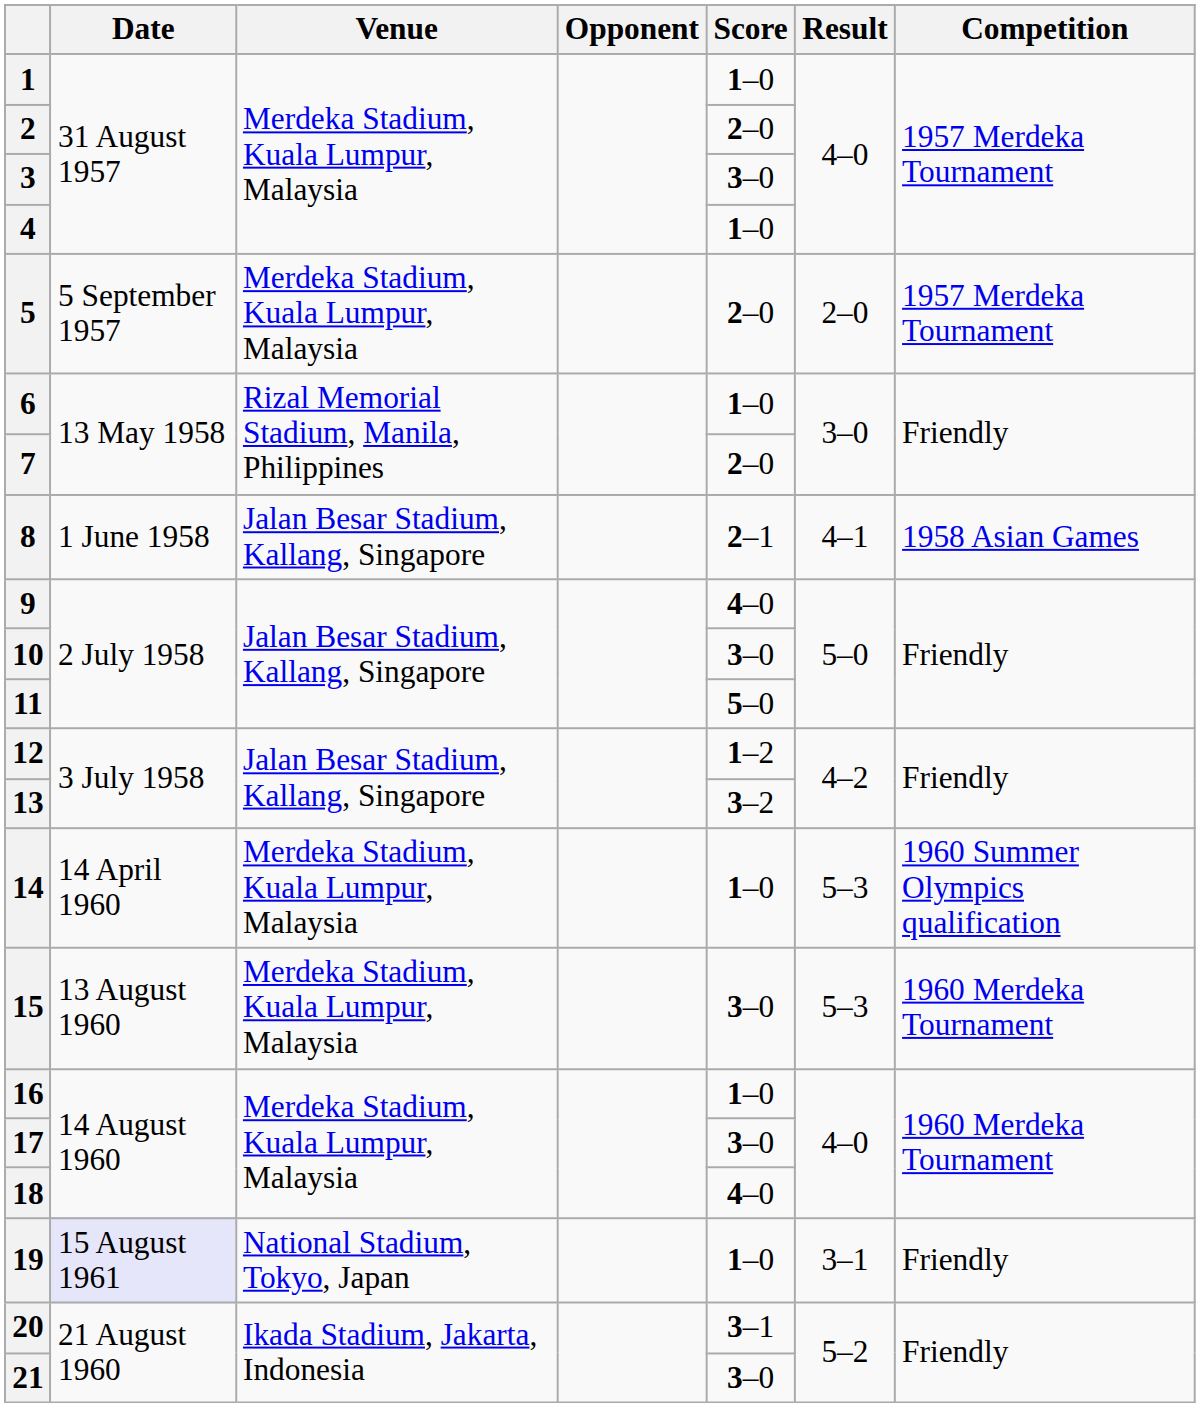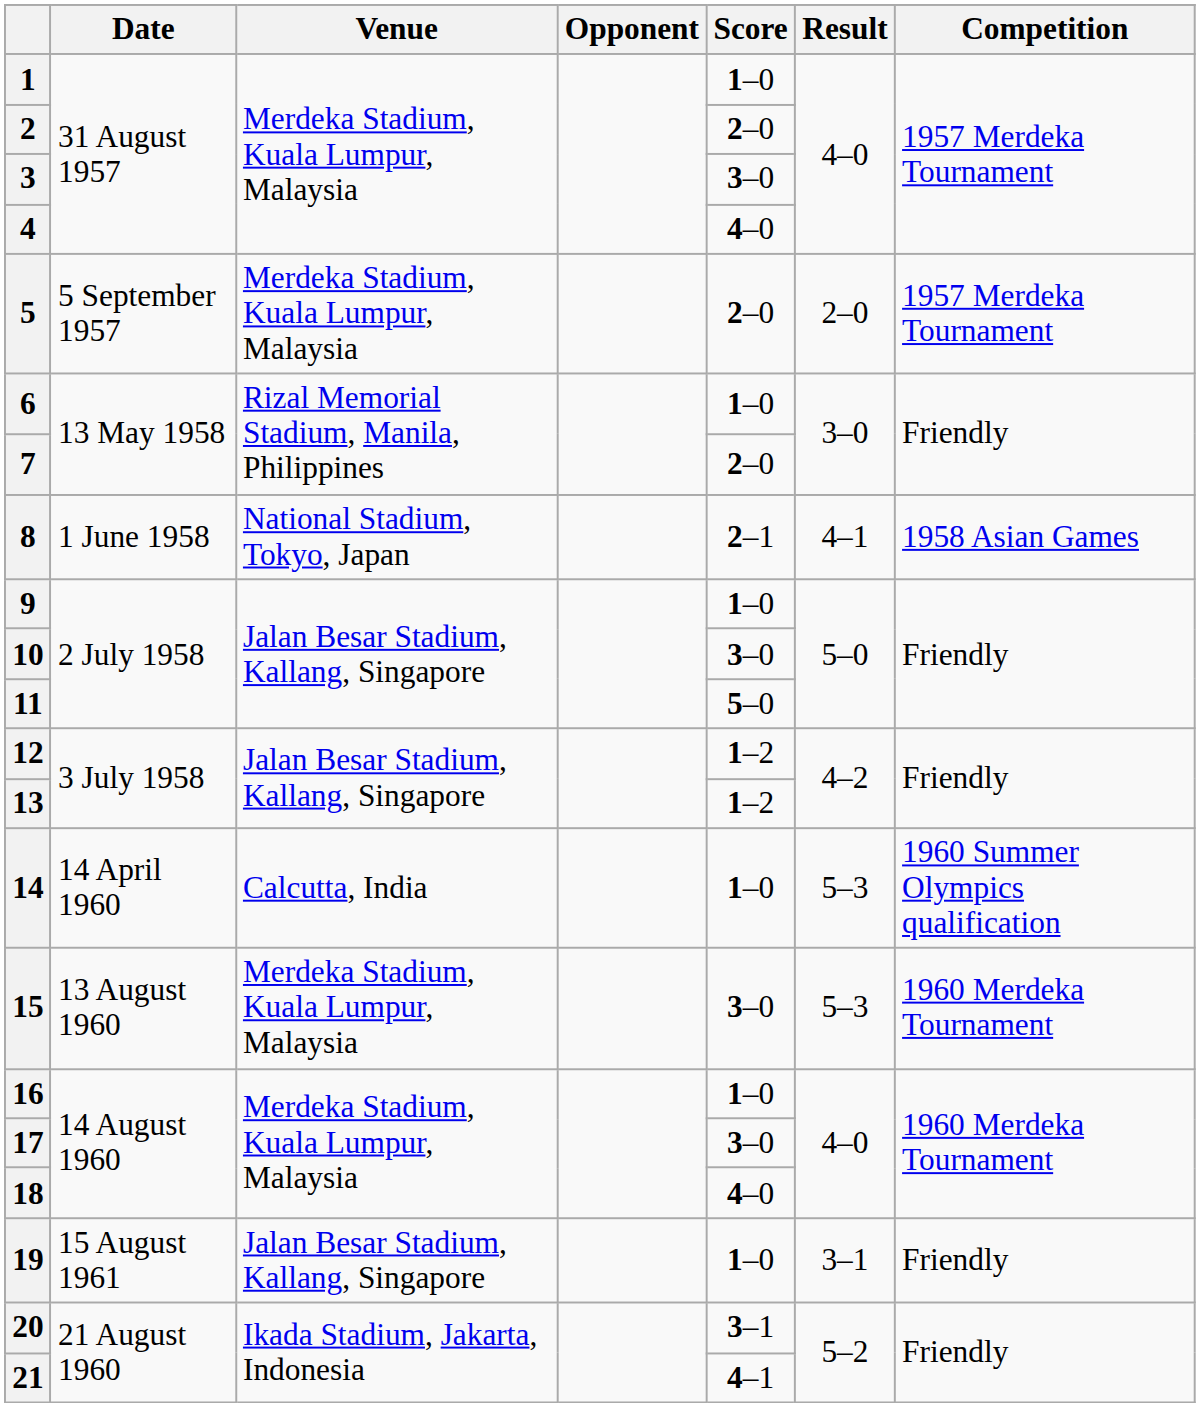 <table class="wikitable sortable">
 <tr>
 <th scope="col"></th>
 <th scope="col">Date</th>
 <th scope="col">Venue</th>
 <th scope="col">Opponent</th>
 <th scope="col">Score</th>
 <th scope="col">Result</th>
 <th scope="col">Competition</th>
 </tr>
 <tr>
 <th>1</th>
 <td rowspan="4">31 August 1957</td>
 <td rowspan="4"><a href='#'>Merdeka Stadium</a>, <a href='#'>Kuala Lumpur</a>, Malaysia</td>
 <td rowspan="4"></td>
 <td align="center"><strong>1</strong>–0</td>
 <td rowspan="4" align="center">4–0</td>
 <td rowspan="4"><a href='#'>1957 Merdeka Tournament</a></td>
 </tr>
 <tr>
 <th>2</th>
 <td align="center"><strong>2</strong>–0</td>
 </tr>
 <tr>
 <th>3</th>
 <td align="center"><strong>3</strong>–0</td>
 </tr>
 <tr>
 <th>4</th>
-<td align="center"><strong>1</strong>–0</td>
+<td align="center"><strong>4</strong>–0</td>
 </tr>
 <tr>
 <th>5</th>
 <td>5 September 1957</td>
 <td><a href='#'>Merdeka Stadium</a>, <a href='#'>Kuala Lumpur</a>, Malaysia</td>
 <td></td>
 <td align="center"><strong>2</strong>–0</td>
 <td align="center">2–0</td>
 <td><a href='#'>1957 Merdeka Tournament</a></td>
 </tr>
 <tr>
 <th>6</th>
 <td rowspan="2">13 May 1958</td>
 <td rowspan="2"><a href='#'>Rizal Memorial Stadium</a>, <a href='#'>Manila</a>, Philippines</td>
 <td rowspan="2"></td>
 <td align="center"><strong>1</strong>–0</td>
 <td rowspan="2" align="center">3–0</td>
 <td rowspan="2">Friendly</td>
 </tr>
 <tr>
 <th>7</th>
 <td align="center"><strong>2</strong>–0</td>
 </tr>
 <tr>
 <th>8</th>
 <td>1 June 1958</td>
-<td><a href='#'>Jalan Besar Stadium</a>, <a href='#'>Kallang</a>, Singapore</td>
+<td><a href='#'>National Stadium</a>, <a href='#'>Tokyo</a>, Japan</td>
 <td></td>
 <td align="center"><strong>2</strong>–1</td>
 <td align="center">4–1</td>
 <td><a href='#'>1958 Asian Games</a></td>
 </tr>
 <tr>
 <th>9</th>
 <td rowspan="3">2 July 1958</td>
 <td rowspan="3"><a href='#'>Jalan Besar Stadium</a>, <a href='#'>Kallang</a>, Singapore</td>
 <td rowspan="3"></td>
-<td align="center"><strong>4</strong>–0</td>
+<td align="center"><strong>1</strong>–0</td>
 <td rowspan="3" align="center">5–0</td>
 <td rowspan="3">Friendly</td>
 </tr>
 <tr>
 <th>10</th>
 <td align="center"><strong>3</strong>–0</td>
 </tr>
 <tr>
 <th>11</th>
 <td align="center"><strong>5</strong>–0</td>
 </tr>
 <tr>
 <th>12</th>
 <td rowspan="2">3 July 1958</td>
 <td rowspan="2"><a href='#'>Jalan Besar Stadium</a>, <a href='#'>Kallang</a>, Singapore</td>
 <td rowspan="2"></td>
 <td align="center"><strong>1</strong>–2</td>
 <td rowspan="2" align="center">4–2</td>
 <td rowspan="2">Friendly</td>
 </tr>
 <tr>
 <th>13</th>
-<td align="center"><strong>3</strong>–2</td>
+<td align="center"><strong>1</strong>–2</td>
 </tr>
 <tr>
 <th>14</th>
 <td>14 April 1960</td>
-<td><a href='#'>Merdeka Stadium</a>, <a href='#'>Kuala Lumpur</a>, Malaysia</td>
+<td><a href='#'>Calcutta</a>, India</td>
 <td></td>
 <td align="center"><strong>1</strong>–0</td>
 <td align="center">5–3</td>
 <td><a href='#'>1960 Summer Olympics qualification</a></td>
 </tr>
 <tr>
 <th>15</th>
 <td>13 August 1960</td>
 <td><a href='#'>Merdeka Stadium</a>, <a href='#'>Kuala Lumpur</a>, Malaysia</td>
 <td></td>
 <td align="center"><strong>3</strong>–0</td>
 <td align="center">5–3</td>
 <td><a href='#'>1960 Merdeka Tournament</a></td>
 </tr>
 <tr>
 <th>16</th>
 <td rowspan="3">14 August 1960</td>
 <td rowspan="3"><a href='#'>Merdeka Stadium</a>, <a href='#'>Kuala Lumpur</a>, Malaysia</td>
 <td rowspan="3"></td>
 <td align="center"><strong>1</strong>–0</td>
 <td rowspan="3" align="center">4–0</td>
 <td rowspan="3"><a href='#'>1960 Merdeka Tournament</a></td>
 </tr>
 <tr>
 <th>17</th>
 <td align="center"><strong>3</strong>–0</td>
 </tr>
 <tr>
 <th>18</th>
 <td align="center"><strong>4</strong>–0</td>
 </tr>
 <tr>
 <th>19</th>
-<td style="background: lavender;">15 August 1961</td>
-<td><a href='#'>National Stadium</a>, <a href='#'>Tokyo</a>, Japan</td>
+<td>15 August 1961</td>
+<td><a href='#'>Jalan Besar Stadium</a>, <a href='#'>Kallang</a>, Singapore</td>
 <td></td>
 <td align="center"><strong>1</strong>–0</td>
 <td align="center">3–1</td>
 <td>Friendly</td>
 </tr>
 <tr>
 <th>20</th>
 <td rowspan="2">21 August 1960</td>
 <td rowspan="2"><a href='#'>Ikada Stadium</a>, <a href='#'>Jakarta</a>, Indonesia</td>
 <td rowspan="2"></td>
 <td align="center"><strong>3</strong>–1</td>
 <td rowspan="2" align="center">5–2</td>
 <td rowspan="2">Friendly</td>
 </tr>
 <tr>
 <th>21</th>
-<td align="center"><strong>3</strong>–0</td>
+<td align="center"><strong>4</strong>–1</td>
 </tr>
 </table>
